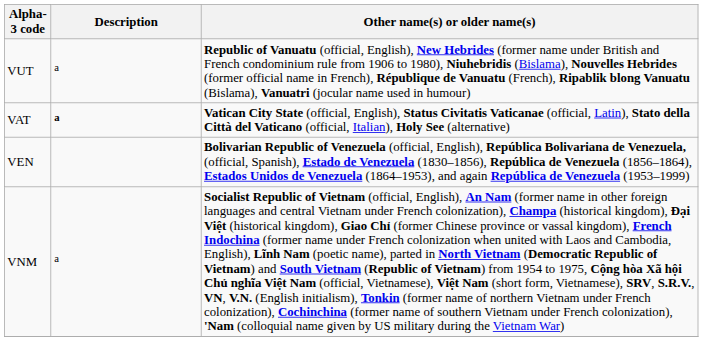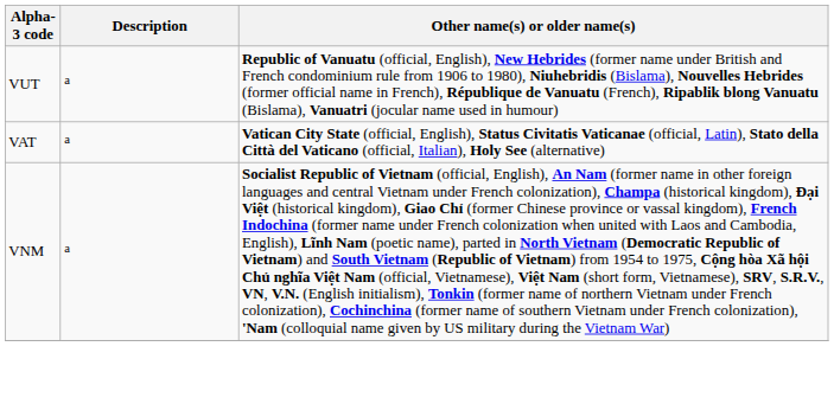 <table class="wikitable">
 <tr>
 <th>Alpha-3 code</th>
 <th width=180px>Description</th>
 <th>Other name(s) or older name(s)</th>
 </tr>
 <tr>
 <td>VUT</td>
 <td>   <sup>a</sup></td>
 <td><strong>Republic of Vanuatu</strong> (official, English), <strong><a href='#'>New Hebrides</a></strong> (former name under British and French condominium rule from 1906 to 1980), <strong>Niuhebridis</strong> (<a href='#'>Bislama</a>), <strong>Nouvelles Hebrides</strong> (former official name in French), <strong>République de Vanuatu</strong> (French), <strong>Ripablik blong Vanuatu</strong> (Bislama), <strong>Vanuatri</strong> (jocular name used in humour) </td>
 </tr>
 <tr>
 <td>VAT</td>
-<td><strong>   <sup>a</sup></strong></td>
+<td>   <sup>a</sup></td>
 <td><strong>Vatican City State</strong> (official, English), <strong>Status Civitatis Vaticanae</strong> (official, <a href='#'>Latin</a>), <strong>Stato della Città del Vaticano</strong> (official, <a href='#'>Italian</a>), <strong>Holy See</strong> (alternative)</td>
-</tr>
-<tr>
-<td>VEN</td>
-<td></td>
-<td><strong>Bolivarian Republic of Venezuela</strong> (official, English), <strong>República Bolivariana de Venezuela,</strong> (official, Spanish), <a href='#'><strong>Estado de Venezuela</strong></a> (1830–1856), <strong>República de Venezuela</strong> (1856–1864), <a href='#'><strong>Estados Unidos de Venezuela</strong></a> (1864–1953), and again <a href='#'><strong>República de Venezuela</strong></a> (1953–1999)</td>
 </tr>
 <tr>
 <td>VNM</td>
 <td> <sup>a</sup></td>
 <td><strong>Socialist Republic of Vietnam</strong> (official, English), <strong><a href='#'>An Nam</a></strong> (former name in other foreign languages and central Vietnam under French colonization), <strong><a href='#'>Champa</a></strong> (historical kingdom), <strong>Đại Việt</strong> (historical kingdom), <strong>Giao Chỉ</strong> (former Chinese province or vassal kingdom), <strong><a href='#'>French Indochina</a></strong> (former name under French colonization when united with Laos and Cambodia, English), <strong>Lĩnh Nam</strong> (poetic name), parted in <strong><a href='#'>North Vietnam</a></strong> (<strong>Democratic Republic of Vietnam</strong>) and <strong><a href='#'>South Vietnam</a></strong> (<strong>Republic of Vietnam</strong>) from 1954 to 1975, <strong>Cộng hòa Xã hội Chủ nghĩa Việt Nam</strong> (official, Vietnamese), <strong>Việt Nam</strong> (short form, Vietnamese), <strong>SRV</strong>, <strong>S.R.V.</strong>, <strong>VN</strong>, <strong>V.N.</strong> (English initialism), <strong><a href='#'>Tonkin</a></strong> (former name of northern Vietnam under French colonization), <strong><a href='#'>Cochinchina</a></strong> (former name of southern Vietnam under French colonization), <strong>'Nam</strong> (colloquial name given by US military during the <a href='#'>Vietnam War</a>)</td>
 </tr>
 <tr>
 </tr>
 </table>
